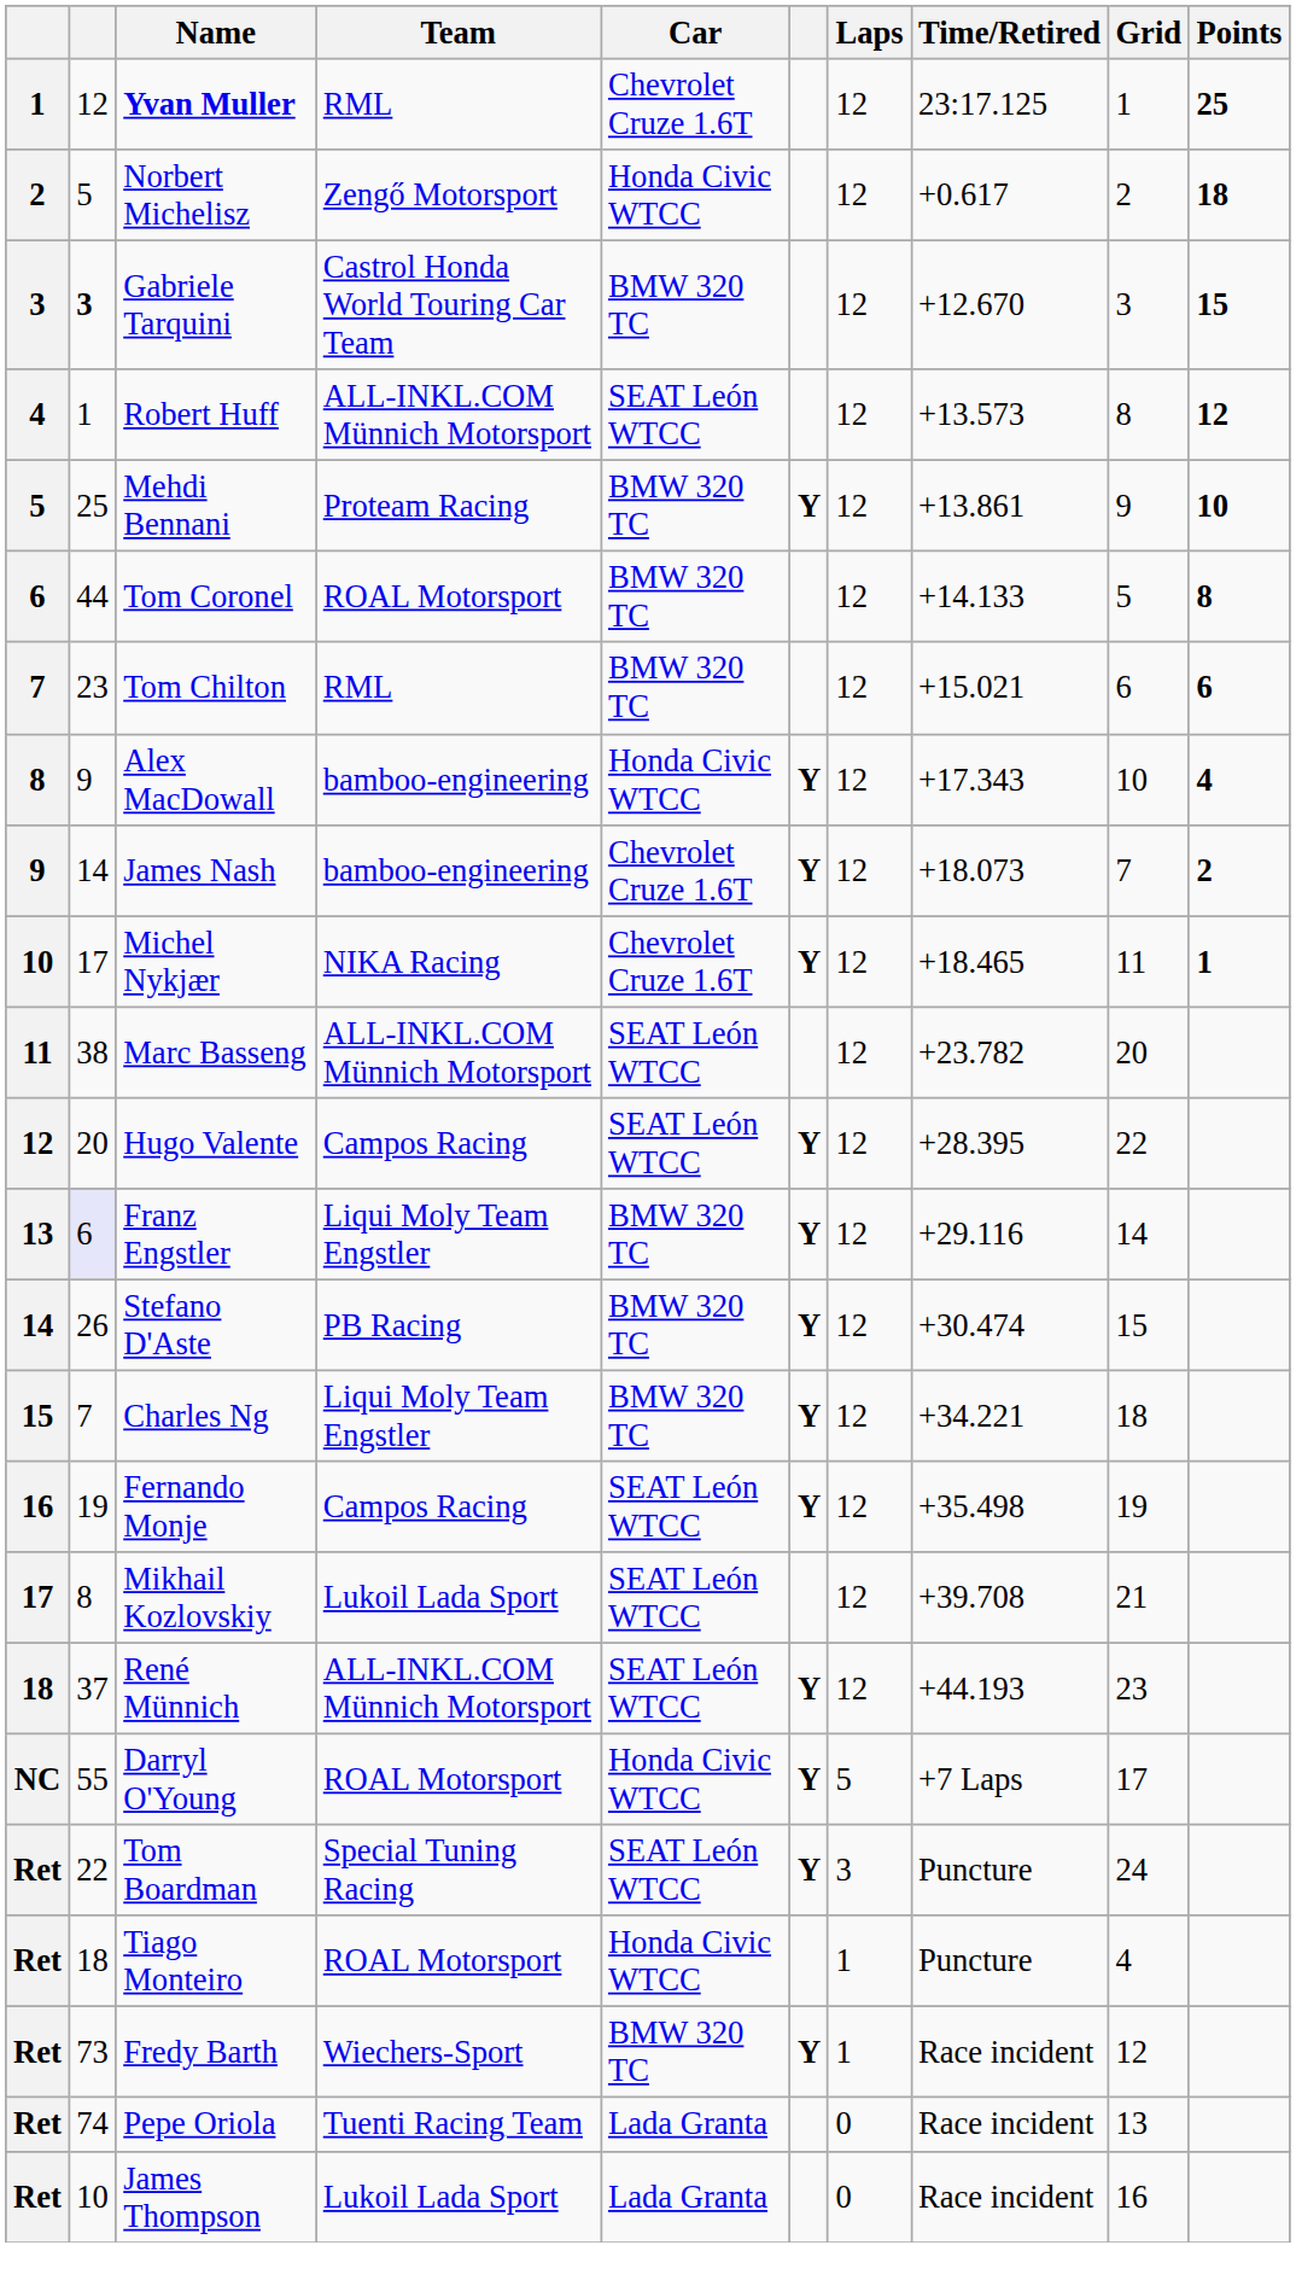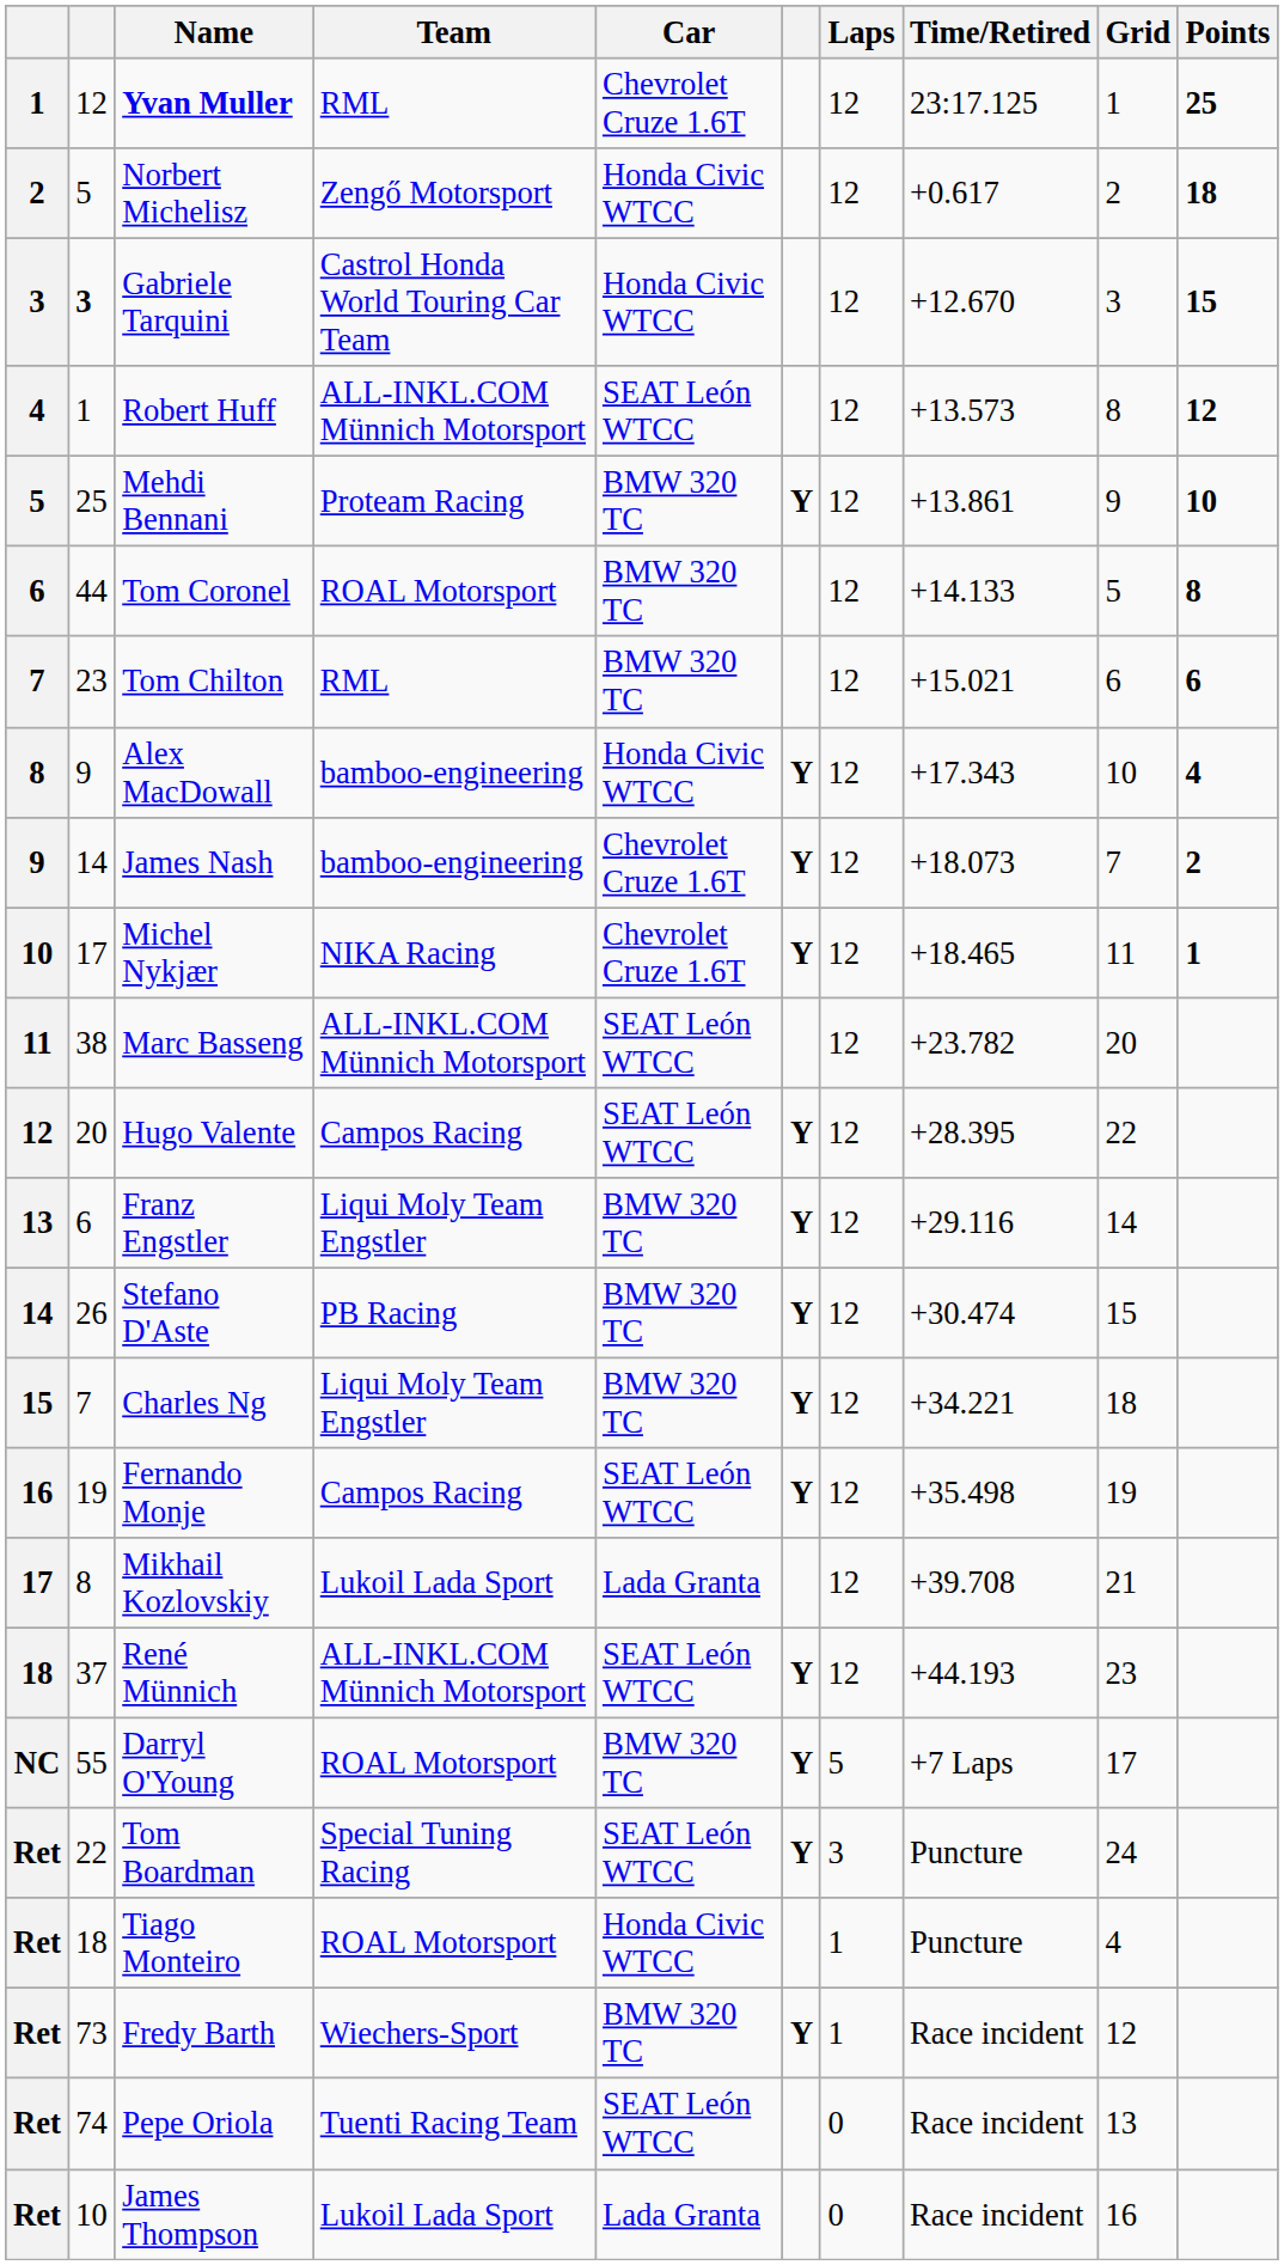 <table class="wikitable sortable" style="font-size: 95%;">
 <tr>
 <th></th>
 <th></th>
 <th>Name</th>
 <th>Team</th>
 <th>Car</th>
 <th></th>
 <th>Laps</th>
 <th>Time/Retired</th>
 <th>Grid</th>
 <th>Points</th>
 </tr>
 <tr>
 <th>1</th>
 <td>12</td>
 <td> <strong><a href='#'>Yvan Muller</a></strong></td>
 <td><a href='#'>RML</a></td>
 <td><a href='#'>Chevrolet Cruze 1.6T</a></td>
 <td></td>
 <td>12</td>
 <td>23:17.125</td>
 <td>1</td>
 <td><strong>25</strong></td>
 </tr>
 <tr>
 <th>2</th>
 <td>5</td>
 <td> <a href='#'>Norbert Michelisz</a></td>
 <td><a href='#'>Zengő Motorsport</a></td>
 <td><a href='#'>Honda Civic WTCC</a></td>
 <td></td>
 <td>12</td>
 <td>+0.617</td>
 <td>2</td>
 <td><strong>18</strong></td>
 </tr>
 <tr>
 <th>3</th>
 <td><strong>3</strong></td>
 <td> <a href='#'>Gabriele Tarquini</a></td>
 <td><a href='#'>Castrol Honda World Touring Car Team</a></td>
-<td><a href='#'>BMW 320 TC</a></td>
+<td><a href='#'>Honda Civic WTCC</a></td>
 <td></td>
 <td>12</td>
 <td>+12.670</td>
 <td>3</td>
 <td><strong>15</strong></td>
 </tr>
 <tr>
 <th>4</th>
 <td>1</td>
 <td> <a href='#'>Robert Huff</a></td>
 <td><a href='#'>ALL-INKL.COM Münnich Motorsport</a></td>
 <td><a href='#'>SEAT León WTCC</a></td>
 <td></td>
 <td>12</td>
 <td>+13.573</td>
 <td>8</td>
 <td><strong>12</strong></td>
 </tr>
 <tr>
 <th>5</th>
 <td>25</td>
 <td> <a href='#'>Mehdi Bennani</a></td>
 <td><a href='#'>Proteam Racing</a></td>
 <td><a href='#'>BMW 320 TC</a></td>
 <td align=center><strong><span>Y</span></strong></td>
 <td>12</td>
 <td>+13.861</td>
 <td>9</td>
 <td><strong>10</strong></td>
 </tr>
 <tr>
 <th>6</th>
 <td>44</td>
 <td> <a href='#'>Tom Coronel</a></td>
 <td><a href='#'>ROAL Motorsport</a></td>
 <td><a href='#'>BMW 320 TC</a></td>
 <td></td>
 <td>12</td>
 <td>+14.133</td>
 <td>5</td>
 <td><strong>8</strong></td>
 </tr>
 <tr>
 <th>7</th>
 <td>23</td>
 <td> <a href='#'>Tom Chilton</a></td>
 <td><a href='#'>RML</a></td>
 <td><a href='#'>BMW 320 TC</a></td>
 <td></td>
 <td>12</td>
 <td>+15.021</td>
 <td>6</td>
 <td><strong>6</strong></td>
 </tr>
 <tr>
 <th>8</th>
 <td>9</td>
 <td> <a href='#'>Alex MacDowall</a></td>
 <td><a href='#'>bamboo-engineering</a></td>
 <td><a href='#'>Honda Civic WTCC</a></td>
 <td align=center><strong><span>Y</span></strong></td>
 <td>12</td>
 <td>+17.343</td>
 <td>10</td>
 <td><strong>4</strong></td>
 </tr>
 <tr>
 <th>9</th>
 <td>14</td>
 <td> <a href='#'>James Nash</a></td>
 <td><a href='#'>bamboo-engineering</a></td>
 <td><a href='#'>Chevrolet Cruze 1.6T</a></td>
 <td align=center><strong><span>Y</span></strong></td>
 <td>12</td>
 <td>+18.073</td>
 <td>7</td>
 <td><strong>2</strong></td>
 </tr>
 <tr>
 <th>10</th>
 <td>17</td>
 <td> <a href='#'>Michel Nykjær</a></td>
 <td><a href='#'>NIKA Racing</a></td>
 <td><a href='#'>Chevrolet Cruze 1.6T</a></td>
 <td align=center><strong><span>Y</span></strong></td>
 <td>12</td>
 <td>+18.465</td>
 <td>11</td>
 <td><strong>1</strong></td>
 </tr>
 <tr>
 <th>11</th>
 <td>38</td>
 <td> <a href='#'>Marc Basseng</a></td>
 <td><a href='#'>ALL-INKL.COM Münnich Motorsport</a></td>
 <td><a href='#'>SEAT León WTCC</a></td>
 <td></td>
 <td>12</td>
 <td>+23.782</td>
 <td>20</td>
 <td></td>
 </tr>
 <tr>
 <th>12</th>
 <td>20</td>
 <td> <a href='#'>Hugo Valente</a></td>
 <td><a href='#'>Campos Racing</a></td>
 <td><a href='#'>SEAT León WTCC</a></td>
 <td align=center><strong><span>Y</span></strong></td>
 <td>12</td>
 <td>+28.395</td>
 <td>22</td>
 <td></td>
 </tr>
 <tr>
 <th>13</th>
-<td style="background: lavender;">6</td>
+<td>6</td>
 <td> <a href='#'>Franz Engstler</a></td>
 <td><a href='#'>Liqui Moly Team Engstler</a></td>
 <td><a href='#'>BMW 320 TC</a></td>
 <td align=center><strong><span>Y</span></strong></td>
 <td>12</td>
 <td>+29.116</td>
 <td>14</td>
 <td></td>
 </tr>
 <tr>
 <th>14</th>
 <td>26</td>
 <td> <a href='#'>Stefano D'Aste</a></td>
 <td><a href='#'>PB Racing</a></td>
 <td><a href='#'>BMW 320 TC</a></td>
 <td align=center><strong><span>Y</span></strong></td>
 <td>12</td>
 <td>+30.474</td>
 <td>15</td>
 <td></td>
 </tr>
 <tr>
 <th>15</th>
 <td>7</td>
 <td> <a href='#'>Charles Ng</a></td>
 <td><a href='#'>Liqui Moly Team Engstler</a></td>
 <td><a href='#'>BMW 320 TC</a></td>
 <td align=center><strong><span>Y</span></strong></td>
 <td>12</td>
 <td>+34.221</td>
 <td>18</td>
 <td></td>
 </tr>
 <tr>
 <th>16</th>
 <td>19</td>
 <td> <a href='#'>Fernando Monje</a></td>
 <td><a href='#'>Campos Racing</a></td>
 <td><a href='#'>SEAT León WTCC</a></td>
 <td align=center><strong><span>Y</span></strong></td>
 <td>12</td>
 <td>+35.498</td>
 <td>19</td>
 <td></td>
 </tr>
 <tr>
 <th>17</th>
 <td>8</td>
 <td> <a href='#'>Mikhail Kozlovskiy</a></td>
 <td><a href='#'>Lukoil Lada Sport</a></td>
-<td><a href='#'>SEAT León WTCC</a></td>
+<td><a href='#'>Lada Granta</a></td>
 <td></td>
 <td>12</td>
 <td>+39.708</td>
 <td>21</td>
 <td></td>
 </tr>
 <tr>
 <th>18</th>
 <td>37</td>
 <td> <a href='#'>René Münnich</a></td>
 <td><a href='#'>ALL-INKL.COM Münnich Motorsport</a></td>
 <td><a href='#'>SEAT León WTCC</a></td>
 <td align=center><strong><span>Y</span></strong></td>
 <td>12</td>
 <td>+44.193</td>
 <td>23</td>
 <td></td>
 </tr>
 <tr>
 <th>NC</th>
 <td>55</td>
 <td> <a href='#'>Darryl O'Young</a></td>
 <td><a href='#'>ROAL Motorsport</a></td>
-<td><a href='#'>Honda Civic WTCC</a></td>
+<td><a href='#'>BMW 320 TC</a></td>
 <td align=center><strong><span>Y</span></strong></td>
 <td>5</td>
 <td>+7 Laps</td>
 <td>17</td>
 <td></td>
 </tr>
 <tr>
 <th>Ret</th>
 <td>22</td>
 <td> <a href='#'>Tom Boardman</a></td>
 <td><a href='#'>Special Tuning Racing</a></td>
 <td><a href='#'>SEAT León WTCC</a></td>
 <td align=center><strong><span>Y</span></strong></td>
 <td>3</td>
 <td>Puncture</td>
 <td>24</td>
 <td></td>
 </tr>
 <tr>
 <th>Ret</th>
 <td>18</td>
 <td> <a href='#'>Tiago Monteiro</a></td>
 <td><a href='#'>ROAL Motorsport</a></td>
 <td><a href='#'>Honda Civic WTCC</a></td>
 <td></td>
 <td>1</td>
 <td>Puncture</td>
 <td>4</td>
 <td></td>
 </tr>
 <tr>
 <th>Ret</th>
 <td>73</td>
 <td> <a href='#'>Fredy Barth</a></td>
 <td><a href='#'>Wiechers-Sport</a></td>
 <td><a href='#'>BMW 320 TC</a></td>
 <td align=center><strong><span>Y</span></strong></td>
 <td>1</td>
 <td>Race incident</td>
 <td>12</td>
 <td></td>
 </tr>
 <tr>
 <th>Ret</th>
 <td>74</td>
 <td> <a href='#'>Pepe Oriola</a></td>
 <td><a href='#'>Tuenti Racing Team</a></td>
-<td><a href='#'>Lada Granta</a></td>
+<td><a href='#'>SEAT León WTCC</a></td>
 <td></td>
 <td>0</td>
 <td>Race incident</td>
 <td>13</td>
 <td></td>
 </tr>
 <tr>
 <th>Ret</th>
 <td>10</td>
 <td> <a href='#'>James Thompson</a></td>
 <td><a href='#'>Lukoil Lada Sport</a></td>
 <td><a href='#'>Lada Granta</a></td>
 <td></td>
 <td>0</td>
 <td>Race incident</td>
 <td>16</td>
 <td></td>
 </tr>
 </table>
